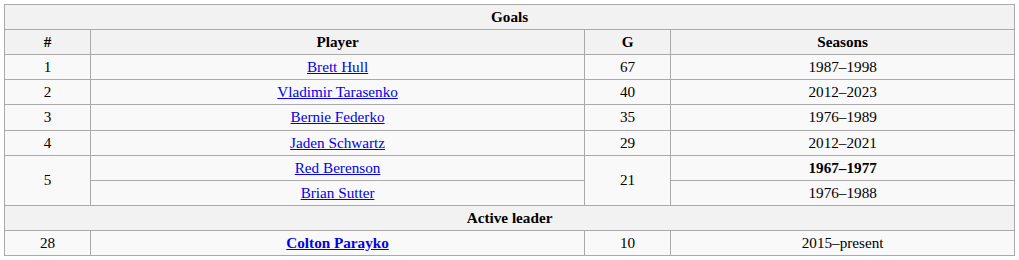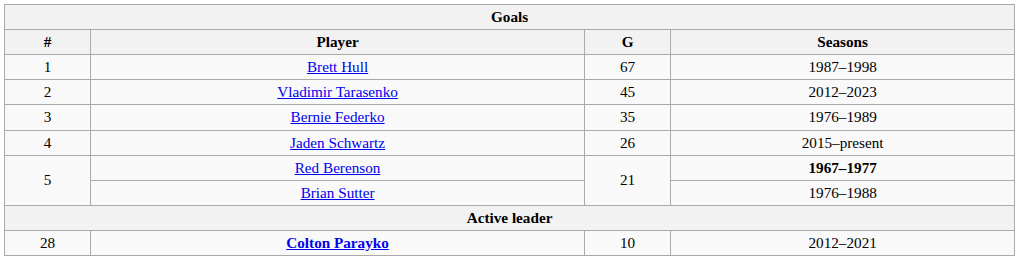 <table class="wikitable" style="text-align: center; font-size: 95%" width="80%">
 <tr>
 <th colspan="4">Goals</th>
 </tr>
 <tr>
 <th>#</th>
 <th>Player</th>
 <th>G</th>
 <th>Seasons</th>
 </tr>
 <tr>
 <td>1</td>
 <td><a href='#'>Brett Hull</a></td>
 <td>67</td>
 <td>1987–1998</td>
 </tr>
 <tr>
 <td>2</td>
 <td><a href='#'>Vladimir Tarasenko</a></td>
-<td>40</td>
+<td>45</td>
 <td>2012–2023</td>
 </tr>
 <tr>
 <td>3</td>
 <td><a href='#'>Bernie Federko</a></td>
 <td>35</td>
 <td>1976–1989</td>
 </tr>
 <tr>
 <td>4</td>
 <td><a href='#'>Jaden Schwartz</a></td>
-<td>29</td>
-<td>2012–2021</td>
+<td>26</td>
+<td>2015–present</td>
 </tr>
 <tr>
 <td rowspan="2">5</td>
 <td><a href='#'>Red Berenson</a></td>
 <td rowspan="2">21</td>
 <td><strong>1967–1977</strong></td>
 </tr>
 <tr>
 <td><a href='#'>Brian Sutter</a></td>
 <td>1976–1988</td>
 </tr>
 <tr>
 <th colspan="4">Active leader</th>
 </tr>
 <tr>
 <td>28</td>
 <td><strong><a href='#'>Colton Parayko</a></strong></td>
 <td>10</td>
-<td>2015–present</td>
+<td>2012–2021</td>
 </tr>
 </table>
